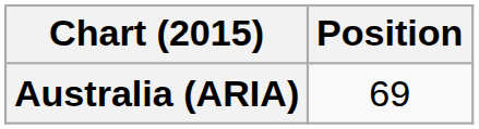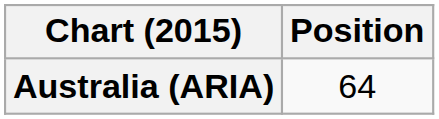 <table class="wikitable plainrowheaders" style="text-align:center">
 <tr>
 <th scope="col">Chart (2015)</th>
 <th scope="col">Position</th>
 </tr>
 <tr>
 <th scope="row">Australia (ARIA)</th>
-<td>69</td>
+<td>64</td>
 </tr>
 </table>
